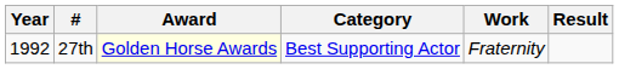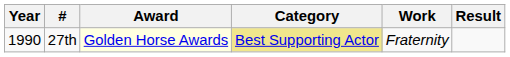 <table class="wikitable sortable">
 <tr>
 <th>Year</th>
 <th>#</th>
 <th>Award</th>
 <th>Category</th>
 <th>Work</th>
 <th>Result</th>
 </tr>
 <tr>
-<td>1992</td>
+<td>1990</td>
 <td>27th</td>
 <td style="background: lightyellow;"><a href='#'>Golden Horse Awards</a></td>
-<td><a href='#'>Best Supporting Actor</a></td>
+<td style="background: khaki;"><a href='#'>Best Supporting Actor</a></td>
 <td><em>Fraternity</em></td>
 <td></td>
 </tr>
 </table>
